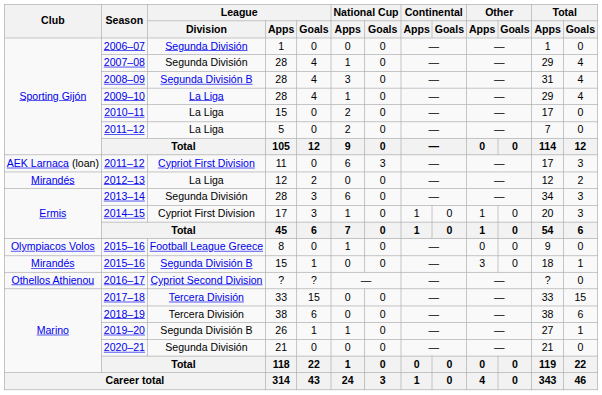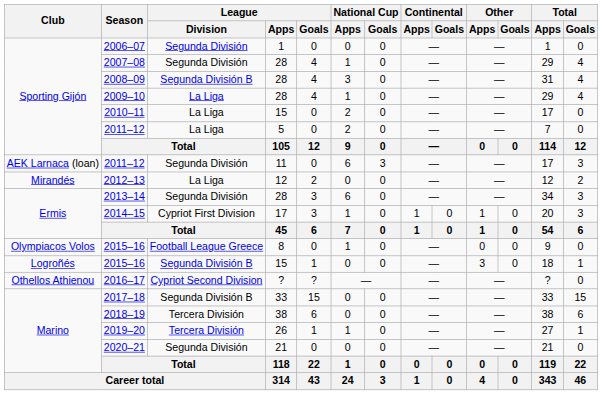 <table class="wikitable" style="text-align: center;">
 <tr>
 <th rowspan="2">Club</th>
 <th rowspan="2">Season</th>
 <th colspan="3">League</th>
 <th colspan="2">National Cup</th>
 <th colspan="2">Continental</th>
 <th colspan="2">Other</th>
 <th colspan="2">Total</th>
 </tr>
 <tr>
 <th>Division</th>
 <th>Apps</th>
 <th>Goals</th>
 <th>Apps</th>
 <th>Goals</th>
 <th>Apps</th>
 <th>Goals</th>
 <th>Apps</th>
 <th>Goals</th>
 <th>Apps</th>
 <th>Goals</th>
 </tr>
 <tr>
 <td rowspan="7"><a href='#'>Sporting Gijón</a></td>
 <td><a href='#'>2006–07</a></td>
 <td><a href='#'>Segunda División</a></td>
 <td>1</td>
 <td>0</td>
 <td>0</td>
 <td>0</td>
 <td colspan="2">—</td>
 <td colspan="2">—</td>
 <td>1</td>
 <td>0</td>
 </tr>
 <tr>
 <td><a href='#'>2007–08</a></td>
 <td>Segunda División</td>
 <td>28</td>
 <td>4</td>
 <td>1</td>
 <td>0</td>
 <td colspan="2">—</td>
 <td colspan="2">—</td>
 <td>29</td>
 <td>4</td>
 </tr>
 <tr>
 <td><a href='#'>2008–09</a></td>
 <td><a href='#'>Segunda División B</a></td>
 <td>28</td>
 <td>4</td>
 <td>3</td>
 <td>0</td>
 <td colspan="2">—</td>
 <td colspan="2">—</td>
 <td>31</td>
 <td>4</td>
 </tr>
 <tr>
 <td><a href='#'>2009–10</a></td>
 <td><a href='#'>La Liga</a></td>
 <td>28</td>
 <td>4</td>
 <td>1</td>
 <td>0</td>
 <td colspan="2">—</td>
 <td colspan="2">—</td>
 <td>29</td>
 <td>4</td>
 </tr>
 <tr>
 <td><a href='#'>2010–11</a></td>
 <td>La Liga</td>
 <td>15</td>
 <td>0</td>
 <td>2</td>
 <td>0</td>
 <td colspan="2">—</td>
 <td colspan="2">—</td>
 <td>17</td>
 <td>0</td>
 </tr>
 <tr>
 <td><a href='#'>2011–12</a></td>
 <td>La Liga</td>
 <td>5</td>
 <td>0</td>
 <td>2</td>
 <td>0</td>
 <td colspan="2">—</td>
 <td colspan="2">—</td>
 <td>7</td>
 <td>0</td>
 </tr>
 <tr>
 <th colspan="2">Total</th>
 <th>105</th>
 <th>12</th>
 <th>9</th>
 <th>0</th>
 <th colspan="2">—</th>
 <th>0</th>
 <th>0</th>
 <th>114</th>
 <th>12</th>
 </tr>
 <tr>
 <td><a href='#'>AEK Larnaca</a> (loan)</td>
 <td><a href='#'>2011–12</a></td>
-<td><a href='#'>Cypriot First Division</a></td>
+<td>Segunda División</td>
 <td>11</td>
 <td>0</td>
 <td>6</td>
 <td>3</td>
 <td colspan="2">—</td>
 <td colspan="2">—</td>
 <td>17</td>
 <td>3</td>
 </tr>
 <tr>
 <td><a href='#'>Mirandés</a></td>
 <td><a href='#'>2012–13</a></td>
 <td>La Liga</td>
 <td>12</td>
 <td>2</td>
 <td>0</td>
 <td>0</td>
 <td colspan="2">—</td>
 <td colspan="2">—</td>
 <td>12</td>
 <td>2</td>
 </tr>
 <tr>
 <td rowspan="3"><a href='#'>Ermis</a></td>
 <td><a href='#'>2013–14</a></td>
 <td>Segunda División</td>
 <td>28</td>
 <td>3</td>
 <td>6</td>
 <td>0</td>
 <td colspan="2">—</td>
 <td colspan="2">—</td>
 <td>34</td>
 <td>3</td>
 </tr>
 <tr>
 <td><a href='#'>2014–15</a></td>
 <td>Cypriot First Division</td>
 <td>17</td>
 <td>3</td>
 <td>1</td>
 <td>0</td>
 <td>1</td>
 <td>0</td>
 <td>1</td>
 <td>0</td>
 <td>20</td>
 <td>3</td>
 </tr>
 <tr>
 <th colspan="2">Total</th>
 <th>45</th>
 <th>6</th>
 <th>7</th>
 <th>0</th>
 <th>1</th>
 <th>0</th>
 <th>1</th>
 <th>0</th>
 <th>54</th>
 <th>6</th>
 </tr>
 <tr>
 <td><a href='#'>Olympiacos Volos</a></td>
 <td><a href='#'>2015–16</a></td>
 <td><a href='#'>Football League Greece</a></td>
 <td>8</td>
 <td>0</td>
 <td>1</td>
 <td>0</td>
 <td colspan="2">—</td>
 <td>0</td>
 <td>0</td>
 <td>9</td>
 <td>0</td>
 </tr>
 <tr>
-<td><a href='#'>Mirandés</a></td>
+<td><a href='#'>Logroñés</a></td>
 <td><a href='#'>2015–16</a></td>
 <td><a href='#'>Segunda División B</a></td>
 <td>15</td>
 <td>1</td>
 <td>0</td>
 <td>0</td>
 <td colspan="2">—</td>
 <td>3</td>
 <td>0</td>
 <td>18</td>
 <td>1</td>
 </tr>
 <tr>
 <td><a href='#'>Othellos Athienou</a></td>
 <td><a href='#'>2016–17</a></td>
 <td><a href='#'>Cypriot Second Division</a></td>
 <td>?</td>
 <td>?</td>
 <td colspan="2">—</td>
 <td colspan="2">—</td>
 <td colspan="2">—</td>
 <td>?</td>
 <td>0</td>
 </tr>
 <tr>
 <td rowspan="5"><a href='#'>Marino</a></td>
 <td><a href='#'>2017–18</a></td>
-<td><a href='#'>Tercera División</a></td>
+<td>Segunda División B</td>
 <td>33</td>
 <td>15</td>
 <td>0</td>
 <td>0</td>
 <td colspan="2">—</td>
 <td colspan="2">—</td>
 <td>33</td>
 <td>15</td>
 </tr>
 <tr>
 <td><a href='#'>2018–19</a></td>
 <td>Tercera División</td>
 <td>38</td>
 <td>6</td>
 <td>0</td>
 <td>0</td>
 <td colspan="2">—</td>
 <td colspan="2">—</td>
 <td>38</td>
 <td>6</td>
 </tr>
 <tr>
 <td><a href='#'>2019–20</a></td>
-<td>Segunda División B</td>
+<td><a href='#'>Tercera División</a></td>
 <td>26</td>
 <td>1</td>
 <td>1</td>
 <td>0</td>
 <td colspan="2">—</td>
 <td colspan="2">—</td>
 <td>27</td>
 <td>1</td>
 </tr>
 <tr>
 <td><a href='#'>2020–21</a></td>
 <td>Segunda División</td>
 <td>21</td>
 <td>0</td>
 <td>0</td>
 <td>0</td>
 <td colspan="2">—</td>
 <td colspan="2">—</td>
 <td>21</td>
 <td>0</td>
 </tr>
 <tr>
 <th colspan="2">Total</th>
 <th>118</th>
 <th>22</th>
 <th>1</th>
 <th>0</th>
 <th>0</th>
 <th>0</th>
 <th>0</th>
 <th>0</th>
 <th>119</th>
 <th>22</th>
 </tr>
 <tr>
 <th colspan="3">Career total</th>
 <th>314</th>
 <th>43</th>
 <th>24</th>
 <th>3</th>
 <th>1</th>
 <th>0</th>
 <th>4</th>
 <th>0</th>
 <th>343</th>
 <th>46</th>
 </tr>
 </table>
